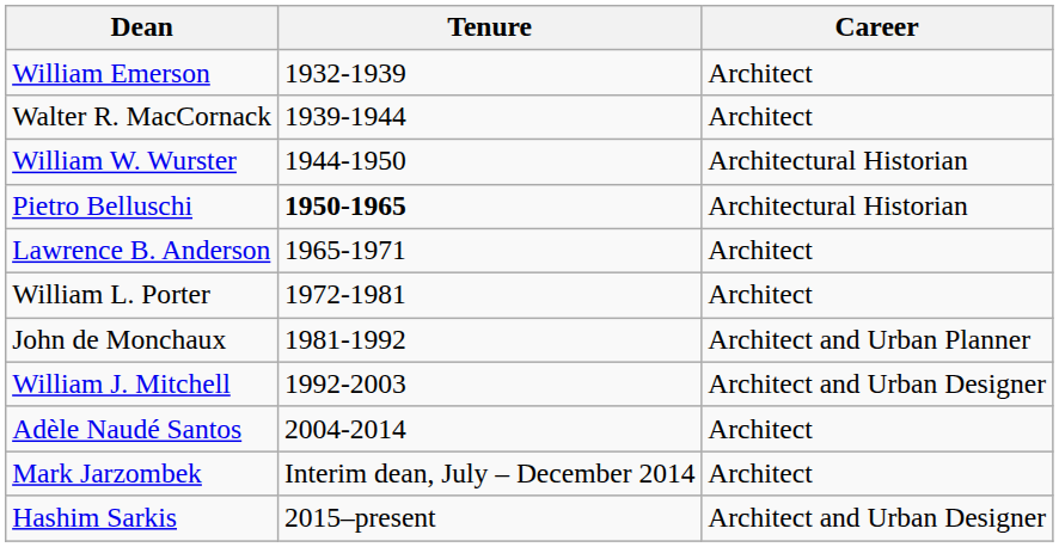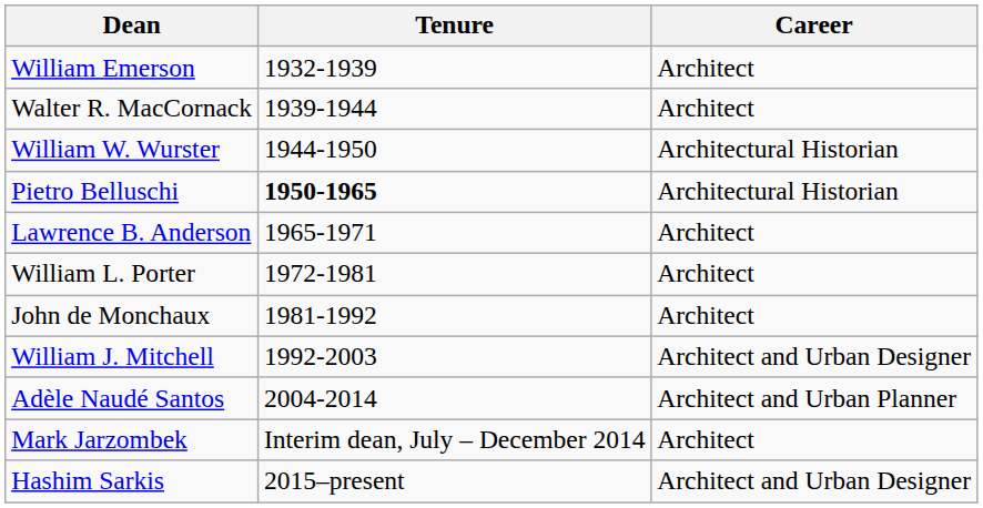 <table class="wikitable" style="text-align:left;">
 <tr>
 <th>Dean</th>
 <th>Tenure</th>
 <th>Career</th>
 </tr>
 <tr>
 <td><a href='#'>William Emerson</a></td>
 <td>1932-1939</td>
 <td>Architect</td>
 </tr>
 <tr>
 <td>Walter R. MacCornack</td>
 <td>1939-1944</td>
 <td>Architect</td>
 </tr>
 <tr>
 <td><a href='#'>William W. Wurster</a></td>
 <td>1944-1950</td>
 <td>Architectural Historian</td>
 </tr>
 <tr>
 <td><a href='#'>Pietro Belluschi</a></td>
 <td><strong>1950-1965</strong></td>
 <td>Architectural Historian</td>
 </tr>
 <tr>
 <td><a href='#'>Lawrence B. Anderson</a></td>
 <td>1965-1971</td>
 <td>Architect</td>
 </tr>
 <tr>
 <td>William L. Porter</td>
 <td>1972-1981</td>
 <td>Architect</td>
 </tr>
 <tr>
 <td>John de Monchaux</td>
 <td>1981-1992</td>
-<td>Architect and Urban Planner</td>
+<td>Architect</td>
 </tr>
 <tr>
 <td><a href='#'>William J. Mitchell</a></td>
 <td>1992-2003</td>
 <td>Architect and Urban Designer</td>
 </tr>
 <tr>
 <td><a href='#'>Adèle Naudé Santos</a></td>
 <td>2004-2014</td>
-<td>Architect</td>
+<td>Architect and Urban Planner</td>
 </tr>
 <tr>
 <td><a href='#'>Mark Jarzombek</a></td>
 <td>Interim dean, July – December 2014</td>
 <td>Architect</td>
 </tr>
 <tr>
 <td><a href='#'>Hashim Sarkis</a></td>
 <td>2015–present</td>
 <td>Architect and Urban Designer</td>
 </tr>
 </table>
